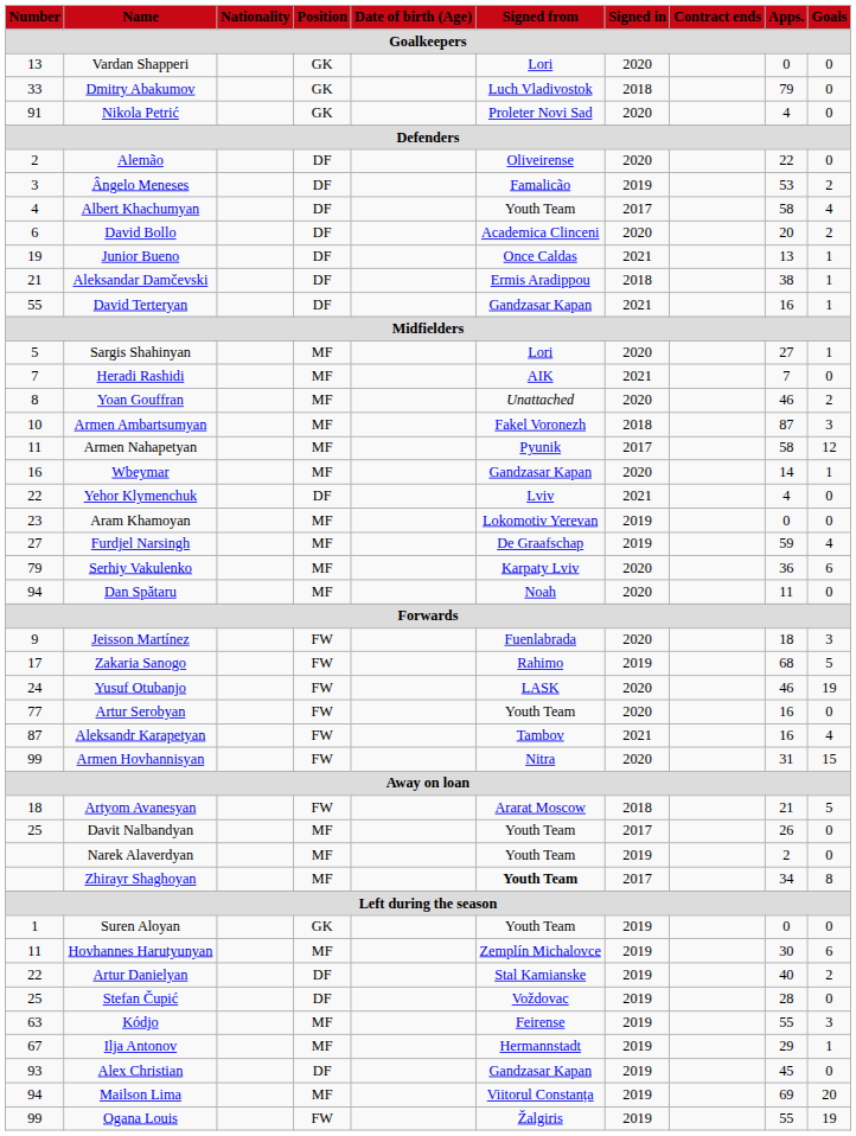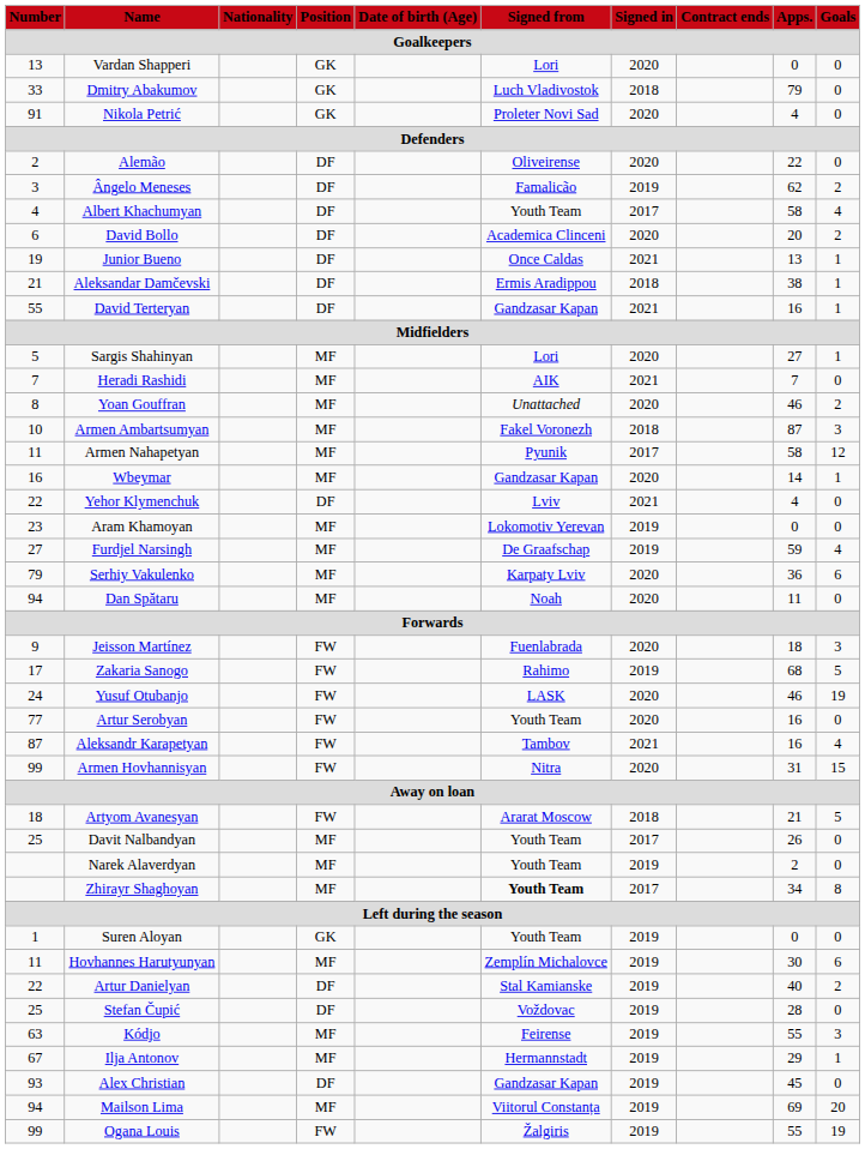 <table class="wikitable"  style="text-align:center; font-size:90%; width:95%;">
 <tr>
 <th style="background:#C80815; color:black; text-align:center;">Number</th>
 <th style="background:#C80815; color:black; text-align:center;">Name</th>
 <th style="background:#C80815; color:black; text-align:center;">Nationality</th>
 <th style="background:#C80815; color:black; text-align:center;">Position</th>
 <th style="background:#C80815; color:black; text-align:center;">Date of birth (Age)</th>
 <th style="background:#C80815; color:black; text-align:center;">Signed from</th>
 <th style="background:#C80815; color:black; text-align:center;">Signed in</th>
 <th style="background:#C80815; color:black; text-align:center;">Contract ends</th>
 <th style="background:#C80815; color:black; text-align:center;">Apps.</th>
 <th style="background:#C80815; color:black; text-align:center;">Goals</th>
 </tr>
 <tr>
 <th colspan="11"  style="background:#dcdcdc; text-align:center;">Goalkeepers</th>
 </tr>
 <tr>
 <td>13</td>
 <td>Vardan Shapperi</td>
 <td></td>
 <td>GK</td>
 <td></td>
 <td><a href='#'>Lori</a></td>
 <td>2020</td>
 <td></td>
 <td>0</td>
 <td>0</td>
 </tr>
 <tr>
 <td>33</td>
 <td><a href='#'>Dmitry Abakumov</a></td>
 <td></td>
 <td>GK</td>
 <td></td>
 <td><a href='#'>Luch Vladivostok</a></td>
 <td>2018</td>
 <td></td>
 <td>79</td>
 <td>0</td>
 </tr>
 <tr>
 <td>91</td>
 <td><a href='#'>Nikola Petrić</a></td>
 <td></td>
 <td>GK</td>
 <td></td>
 <td><a href='#'>Proleter Novi Sad</a></td>
 <td>2020</td>
 <td></td>
 <td>4</td>
 <td>0</td>
 </tr>
 <tr>
 <th colspan="11"  style="background:#dcdcdc; text-align:center;">Defenders</th>
 </tr>
 <tr>
 <td>2</td>
 <td><a href='#'>Alemão</a></td>
 <td></td>
 <td>DF</td>
 <td></td>
 <td><a href='#'>Oliveirense</a></td>
 <td>2020</td>
 <td></td>
 <td>22</td>
 <td>0</td>
 </tr>
 <tr>
 <td>3</td>
 <td><a href='#'>Ângelo Meneses</a></td>
 <td></td>
 <td>DF</td>
 <td></td>
 <td><a href='#'>Famalicão</a></td>
 <td>2019</td>
 <td></td>
-<td>53</td>
+<td>62</td>
 <td>2</td>
 </tr>
 <tr>
 <td>4</td>
 <td><a href='#'>Albert Khachumyan</a></td>
 <td></td>
 <td>DF</td>
 <td></td>
 <td>Youth Team</td>
 <td>2017</td>
 <td></td>
 <td>58</td>
 <td>4</td>
 </tr>
 <tr>
 <td>6</td>
 <td><a href='#'>David Bollo</a></td>
 <td></td>
 <td>DF</td>
 <td></td>
 <td><a href='#'>Academica Clinceni</a></td>
 <td>2020</td>
 <td></td>
 <td>20</td>
 <td>2</td>
 </tr>
 <tr>
 <td>19</td>
 <td><a href='#'>Junior Bueno</a></td>
 <td></td>
 <td>DF</td>
 <td></td>
 <td><a href='#'>Once Caldas</a></td>
 <td>2021</td>
 <td></td>
 <td>13</td>
 <td>1</td>
 </tr>
 <tr>
 <td>21</td>
 <td><a href='#'>Aleksandar Damčevski</a></td>
 <td></td>
 <td>DF</td>
 <td></td>
 <td><a href='#'>Ermis Aradippou</a></td>
 <td>2018</td>
 <td></td>
 <td>38</td>
 <td>1</td>
 </tr>
 <tr>
 <td>55</td>
 <td><a href='#'>David Terteryan</a></td>
 <td></td>
 <td>DF</td>
 <td></td>
 <td><a href='#'>Gandzasar Kapan</a></td>
 <td>2021</td>
 <td></td>
 <td>16</td>
 <td>1</td>
 </tr>
 <tr>
 <th colspan="11"  style="background:#dcdcdc; text-align:center;">Midfielders</th>
 </tr>
 <tr>
 <td>5</td>
 <td>Sargis Shahinyan</td>
 <td></td>
 <td>MF</td>
 <td></td>
 <td><a href='#'>Lori</a></td>
 <td>2020</td>
 <td></td>
 <td>27</td>
 <td>1</td>
 </tr>
 <tr>
 <td>7</td>
 <td><a href='#'>Heradi Rashidi</a></td>
 <td></td>
 <td>MF</td>
 <td></td>
 <td><a href='#'>AIK</a></td>
 <td>2021</td>
 <td></td>
 <td>7</td>
 <td>0</td>
 </tr>
 <tr>
 <td>8</td>
 <td><a href='#'>Yoan Gouffran</a></td>
 <td></td>
 <td>MF</td>
 <td></td>
 <td><em>Unattached</em></td>
 <td>2020</td>
 <td></td>
 <td>46</td>
 <td>2</td>
 </tr>
 <tr>
 <td>10</td>
 <td><a href='#'>Armen Ambartsumyan</a></td>
 <td></td>
 <td>MF</td>
 <td></td>
 <td><a href='#'>Fakel Voronezh</a></td>
 <td>2018</td>
 <td></td>
 <td>87</td>
 <td>3</td>
 </tr>
 <tr>
 <td>11</td>
 <td>Armen Nahapetyan</td>
 <td></td>
 <td>MF</td>
 <td></td>
 <td><a href='#'>Pyunik</a></td>
 <td>2017</td>
 <td></td>
 <td>58</td>
 <td>12</td>
 </tr>
 <tr>
 <td>16</td>
 <td><a href='#'>Wbeymar</a></td>
 <td></td>
 <td>MF</td>
 <td></td>
 <td><a href='#'>Gandzasar Kapan</a></td>
 <td>2020</td>
 <td></td>
 <td>14</td>
 <td>1</td>
 </tr>
 <tr>
 <td>22</td>
 <td><a href='#'>Yehor Klymenchuk</a></td>
 <td></td>
 <td>DF</td>
 <td></td>
 <td><a href='#'>Lviv</a></td>
 <td>2021</td>
 <td></td>
 <td>4</td>
 <td>0</td>
 </tr>
 <tr>
 <td>23</td>
 <td>Aram Khamoyan</td>
 <td></td>
 <td>MF</td>
 <td></td>
 <td><a href='#'>Lokomotiv Yerevan</a></td>
 <td>2019</td>
 <td></td>
 <td>0</td>
 <td>0</td>
 </tr>
 <tr>
 <td>27</td>
 <td><a href='#'>Furdjel Narsingh</a></td>
 <td></td>
 <td>MF</td>
 <td></td>
 <td><a href='#'>De Graafschap</a></td>
 <td>2019</td>
 <td></td>
 <td>59</td>
 <td>4</td>
 </tr>
 <tr>
 <td>79</td>
 <td><a href='#'>Serhiy Vakulenko</a></td>
 <td></td>
 <td>MF</td>
 <td></td>
 <td><a href='#'>Karpaty Lviv</a></td>
 <td>2020</td>
 <td></td>
 <td>36</td>
 <td>6</td>
 </tr>
 <tr>
 <td>94</td>
 <td><a href='#'>Dan Spătaru</a></td>
 <td></td>
 <td>MF</td>
 <td></td>
 <td><a href='#'>Noah</a></td>
 <td>2020</td>
 <td></td>
 <td>11</td>
 <td>0</td>
 </tr>
 <tr>
 <th colspan="11"  style="background:#dcdcdc; text-align:center;">Forwards</th>
 </tr>
 <tr>
 <td>9</td>
 <td><a href='#'>Jeisson Martínez</a></td>
 <td></td>
 <td>FW</td>
 <td></td>
 <td><a href='#'>Fuenlabrada</a></td>
 <td>2020</td>
 <td></td>
 <td>18</td>
 <td>3</td>
 </tr>
 <tr>
 <td>17</td>
 <td><a href='#'>Zakaria Sanogo</a></td>
 <td></td>
 <td>FW</td>
 <td></td>
 <td><a href='#'>Rahimo</a></td>
 <td>2019</td>
 <td></td>
 <td>68</td>
 <td>5</td>
 </tr>
 <tr>
 <td>24</td>
 <td><a href='#'>Yusuf Otubanjo</a></td>
 <td></td>
 <td>FW</td>
 <td></td>
 <td><a href='#'>LASK</a></td>
 <td>2020</td>
 <td></td>
 <td>46</td>
 <td>19</td>
 </tr>
 <tr>
 <td>77</td>
 <td><a href='#'>Artur Serobyan</a></td>
 <td></td>
 <td>FW</td>
 <td></td>
 <td>Youth Team</td>
 <td>2020</td>
 <td></td>
 <td>16</td>
 <td>0</td>
 </tr>
 <tr>
 <td>87</td>
 <td><a href='#'>Aleksandr Karapetyan</a></td>
 <td></td>
 <td>FW</td>
 <td></td>
 <td><a href='#'>Tambov</a></td>
 <td>2021</td>
 <td></td>
 <td>16</td>
 <td>4</td>
 </tr>
 <tr>
 <td>99</td>
 <td><a href='#'>Armen Hovhannisyan</a></td>
 <td></td>
 <td>FW</td>
 <td></td>
 <td><a href='#'>Nitra</a></td>
 <td>2020</td>
 <td></td>
 <td>31</td>
 <td>15</td>
 </tr>
 <tr>
 <th colspan="11"  style="background:#dcdcdc; text-align:center;">Away on loan</th>
 </tr>
 <tr>
 <td>18</td>
 <td><a href='#'>Artyom Avanesyan</a></td>
 <td></td>
 <td>FW</td>
 <td></td>
 <td><a href='#'>Ararat Moscow</a></td>
 <td>2018</td>
 <td></td>
 <td>21</td>
 <td>5</td>
 </tr>
 <tr>
 <td>25</td>
 <td>Davit Nalbandyan</td>
 <td></td>
 <td>MF</td>
 <td></td>
 <td>Youth Team</td>
 <td>2017</td>
 <td></td>
 <td>26</td>
 <td>0</td>
 </tr>
 <tr>
 <td></td>
 <td>Narek Alaverdyan</td>
 <td></td>
 <td>MF</td>
 <td></td>
 <td>Youth Team</td>
 <td>2019</td>
 <td></td>
 <td>2</td>
 <td>0</td>
 </tr>
 <tr>
 <td></td>
 <td><a href='#'>Zhirayr Shaghoyan</a></td>
 <td></td>
 <td>MF</td>
 <td></td>
 <td><strong>Youth Team</strong></td>
 <td>2017</td>
 <td></td>
 <td>34</td>
 <td>8</td>
 </tr>
 <tr>
 <th colspan="11"  style="background:#dcdcdc; text-align:center;">Left during the season</th>
 </tr>
 <tr>
 <td>1</td>
 <td>Suren Aloyan</td>
 <td></td>
 <td>GK</td>
 <td></td>
 <td>Youth Team</td>
 <td>2019</td>
 <td></td>
 <td>0</td>
 <td>0</td>
 </tr>
 <tr>
 <td>11</td>
 <td><a href='#'>Hovhannes Harutyunyan</a></td>
 <td></td>
 <td>MF</td>
 <td></td>
 <td><a href='#'>Zemplín Michalovce</a></td>
 <td>2019</td>
 <td></td>
 <td>30</td>
 <td>6</td>
 </tr>
 <tr>
 <td>22</td>
 <td><a href='#'>Artur Danielyan</a></td>
 <td></td>
 <td>DF</td>
 <td></td>
 <td><a href='#'>Stal Kamianske</a></td>
 <td>2019</td>
 <td></td>
 <td>40</td>
 <td>2</td>
 </tr>
 <tr>
 <td>25</td>
 <td><a href='#'>Stefan Čupić</a></td>
 <td></td>
 <td>DF</td>
 <td></td>
 <td><a href='#'>Voždovac</a></td>
 <td>2019</td>
 <td></td>
 <td>28</td>
 <td>0</td>
 </tr>
 <tr>
 <td>63</td>
 <td><a href='#'>Kódjo</a></td>
 <td></td>
 <td>MF</td>
 <td></td>
 <td><a href='#'>Feirense</a></td>
 <td>2019</td>
 <td></td>
 <td>55</td>
 <td>3</td>
 </tr>
 <tr>
 <td>67</td>
 <td><a href='#'>Ilja Antonov</a></td>
 <td></td>
 <td>MF</td>
 <td></td>
 <td><a href='#'>Hermannstadt</a></td>
 <td>2019</td>
 <td></td>
 <td>29</td>
 <td>1</td>
 </tr>
 <tr>
 <td>93</td>
 <td><a href='#'>Alex Christian</a></td>
 <td></td>
 <td>DF</td>
 <td></td>
 <td><a href='#'>Gandzasar Kapan</a></td>
 <td>2019</td>
 <td></td>
 <td>45</td>
 <td>0</td>
 </tr>
 <tr>
 <td>94</td>
 <td><a href='#'>Mailson Lima</a></td>
 <td></td>
 <td>MF</td>
 <td></td>
 <td><a href='#'>Viitorul Constanța</a></td>
 <td>2019</td>
 <td></td>
 <td>69</td>
 <td>20</td>
 </tr>
 <tr>
 <td>99</td>
 <td><a href='#'>Ogana Louis</a></td>
 <td></td>
 <td>FW</td>
 <td></td>
 <td><a href='#'>Žalgiris</a></td>
 <td>2019</td>
 <td></td>
 <td>55</td>
 <td>19</td>
 </tr>
 </table>
